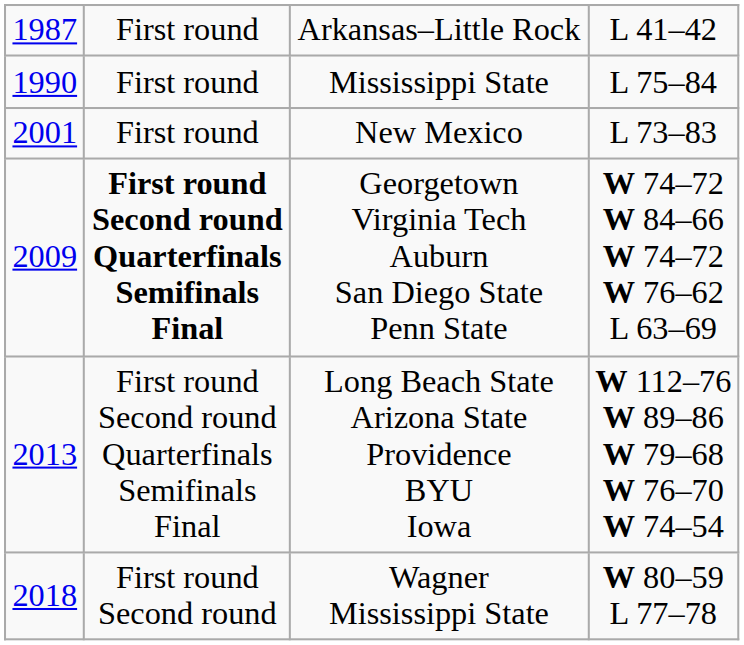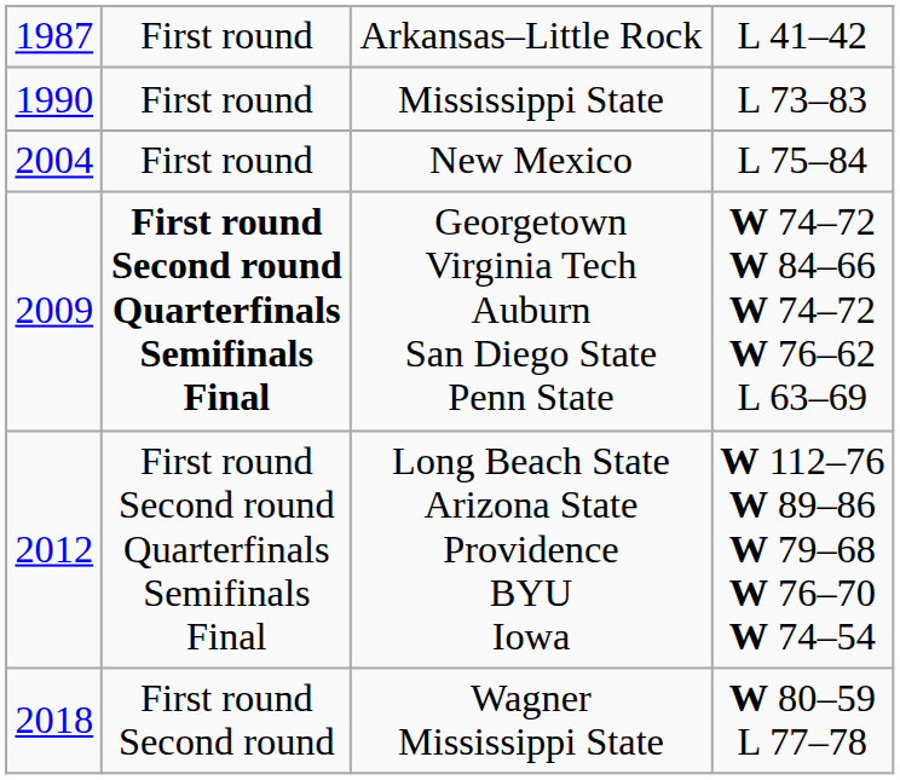 <table class="wikitable">
 <tr align="center">
 <td><a href='#'>1987</a></td>
 <td>First round</td>
 <td>Arkansas–Little Rock</td>
 <td>L 41–42</td>
 </tr>
 <tr align="center">
 <td><a href='#'>1990</a></td>
 <td>First round</td>
 <td>Mississippi State</td>
-<td>L 75–84</td>
+<td>L 73–83</td>
 </tr>
 <tr align="center">
-<td><a href='#'>2001</a></td>
+<td><a href='#'>2004</a></td>
 <td>First round</td>
 <td>New Mexico</td>
-<td>L 73–83</td>
+<td>L 75–84</td>
 </tr>
 <tr align="center">
 <td><a href='#'>2009</a></td>
 <td><strong>First round<br>Second round<br>Quarterfinals<br>Semifinals<br>Final</strong></td>
 <td>Georgetown<br>Virginia Tech<br>Auburn<br>San Diego State<br>Penn State</td>
 <td><strong>W</strong> 74–72<br><strong>W</strong> 84–66<br><strong>W</strong> 74–72<br><strong>W</strong> 76–62<br>L 63–69</td>
 </tr>
 <tr align="center">
-<td><a href='#'>2013</a></td>
+<td><a href='#'>2012</a></td>
 <td>First round<br>Second round<br>Quarterfinals<br>Semifinals<br>Final</td>
 <td>Long Beach State<br>Arizona State<br>Providence<br>BYU<br>Iowa</td>
 <td><strong>W</strong> 112–76<br><strong>W</strong> 89–86<br><strong>W</strong> 79–68<br><strong>W</strong> 76–70<br> <strong>W</strong> 74–54</td>
 </tr>
 <tr align="center">
 <td><a href='#'>2018</a></td>
 <td>First round<br>Second round</td>
 <td>Wagner<br>Mississippi State</td>
 <td><strong>W</strong> 80–59<br>L 77–78</td>
 </tr>
 </table>
